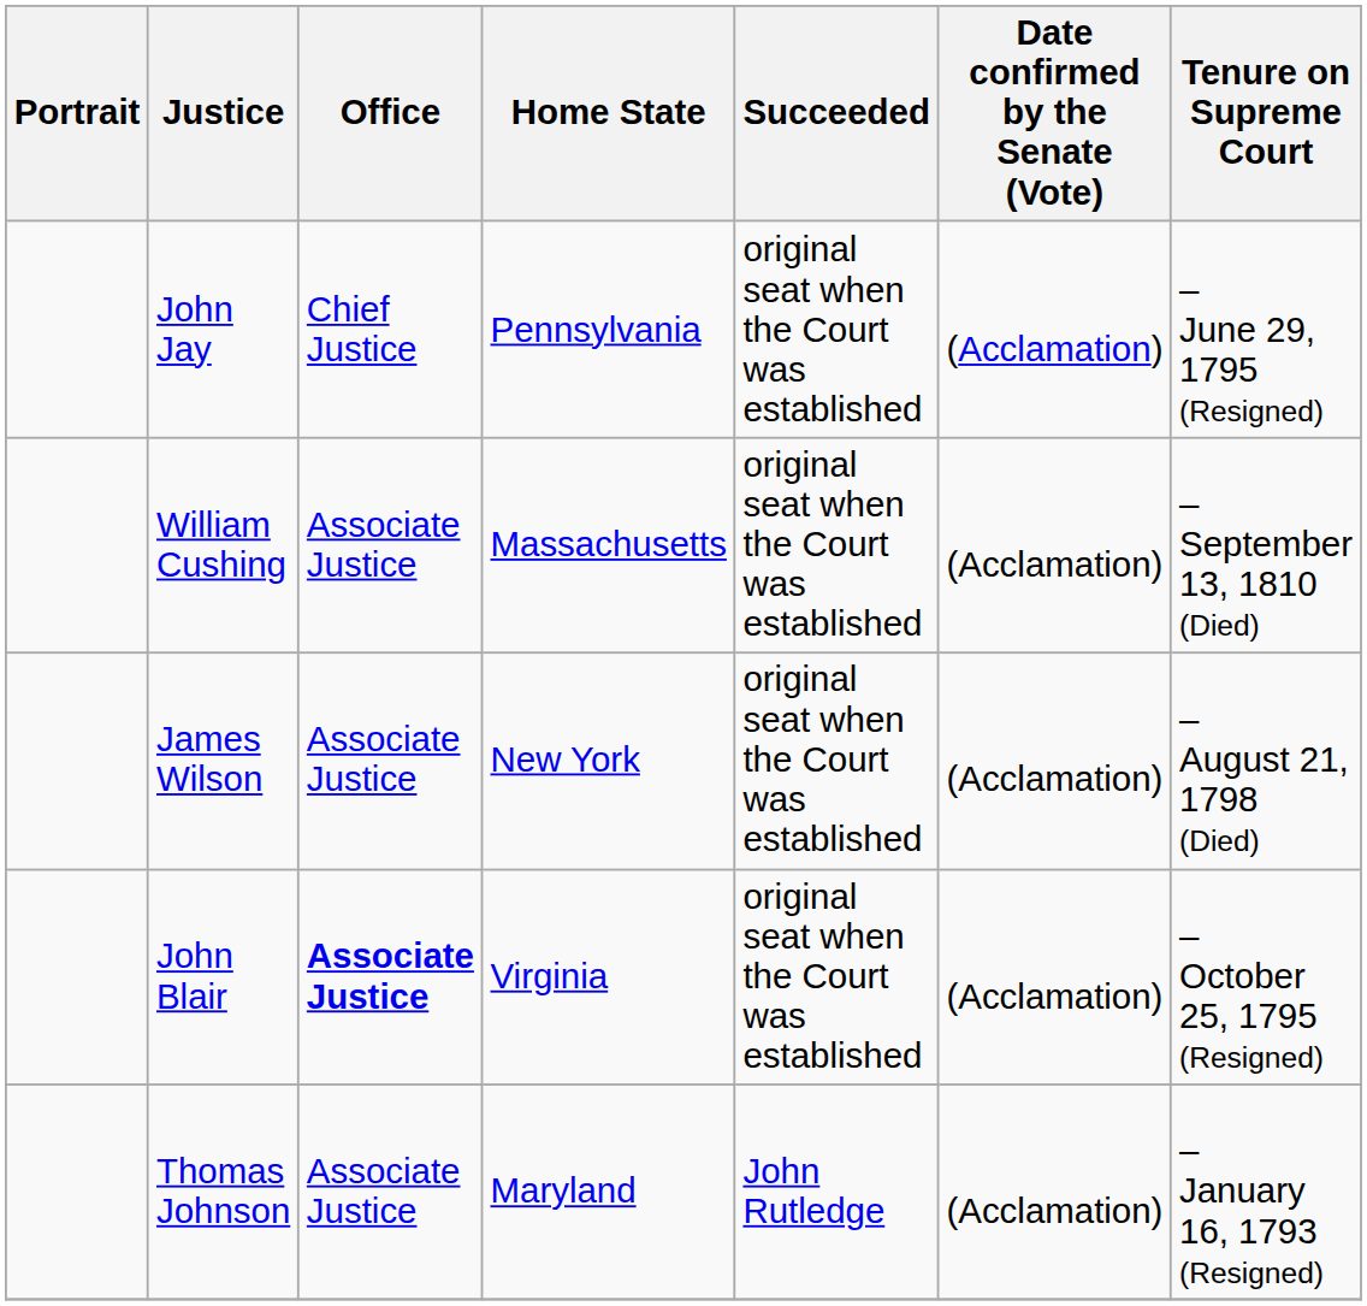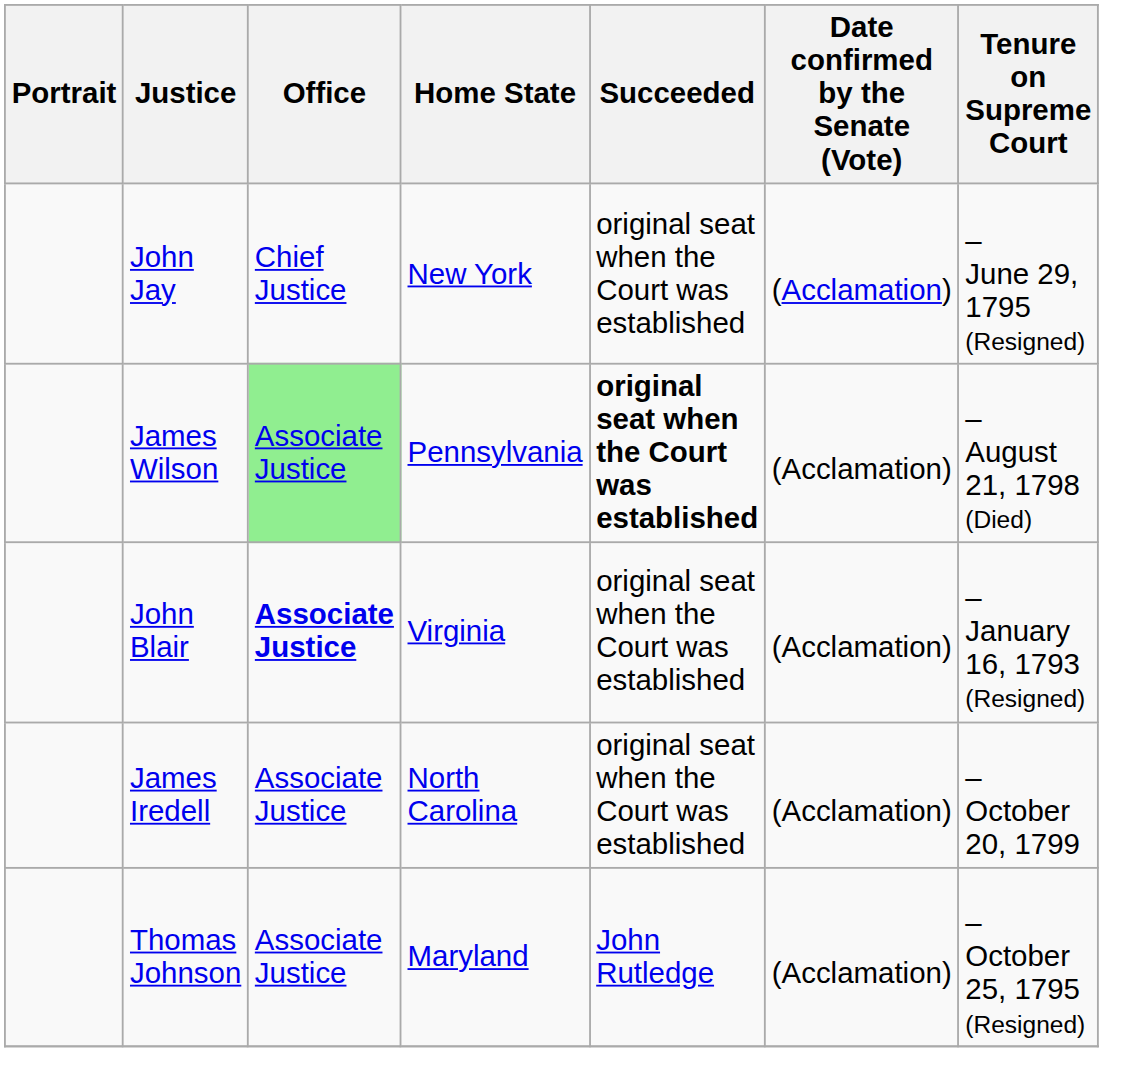 <table class="wikitable sortable">
 <tr>
 <th scope="col" style="width: 10px;">Portrait</th>
 <th scope="col" style="width: 10px;">Justice</th>
 <th scope="col" style="width: 10px;">Office</th>
 <th scope="col" style="width: 10px;">Home State</th>
 <th scope="col" style="width: 10px;">Succeeded</th>
 <th scope="col" style="width: 10px;">Date confirmed by the Senate<br>(Vote)</th>
 <th scope="col" style="width: 10px;">Tenure on Supreme Court</th>
 </tr>
 <tr>
 <td></td>
 <td><a href='#'>John Jay</a></td>
 <td><a href='#'>Chief Justice</a></td>
-<td><a href='#'>Pennsylvania</a></td>
+<td><a href='#'>New York</a></td>
 <td>original seat when the Court was established</td>
 <td><span></span><br>(<a href='#'>Acclamation</a>)</td>
 <td><br>–<br><span>June 29, 1795</span><br><small>(Resigned)</small></td>
 </tr>
 <tr>
 <td></td>
-<td><a href='#'>William Cushing</a></td>
-<td><a href='#'>Associate Justice</a></td>
-<td><a href='#'>Massachusetts</a></td>
-<td>original seat when the Court was established</td>
-<td><br>(Acclamation)</td>
-<td><br>–<br>September 13, 1810<br><small>(Died)</small></td>
-</tr>
-<tr>
-<td></td>
 <td><a href='#'>James Wilson</a></td>
-<td><a href='#'>Associate Justice</a></td>
-<td><a href='#'>New York</a></td>
-<td>original seat when the Court was established</td>
+<td style="background: lightgreen;"><a href='#'>Associate Justice</a></td>
+<td><a href='#'>Pennsylvania</a></td>
+<td><strong>original seat when the Court was established</strong></td>
 <td><br>(Acclamation)</td>
 <td><br>–<br>August 21, 1798<br><small>(Died)</small></td>
 </tr>
 <tr>
 <td></td>
 <td><a href='#'>John Blair</a></td>
 <td><strong><a href='#'>Associate Justice</a></strong></td>
 <td><a href='#'>Virginia</a></td>
 <td>original seat when the Court was established</td>
 <td><br>(Acclamation)</td>
-<td><br>–<br>October 25, 1795<br><small>(Resigned)</small></td>
+<td><br>–<br>January 16, 1793<br><small>(Resigned)</small></td>
+</tr>
+<tr>
+<td></td>
+<td><a href='#'>James Iredell</a></td>
+<td><a href='#'>Associate Justice</a></td>
+<td><a href='#'>North Carolina</a></td>
+<td>original seat when the Court was established</td>
+<td><br>(Acclamation)</td>
+<td><br>–<br><span>October 20, 1799</span><br></td>
 </tr>
 <tr>
 <td></td>
 <td><a href='#'>Thomas Johnson</a></td>
 <td><a href='#'>Associate Justice</a></td>
 <td><a href='#'>Maryland</a></td>
 <td><a href='#'>John Rutledge</a></td>
 <td><br>(Acclamation)</td>
-<td><br>–<br>January 16, 1793<br><small>(Resigned)</small></td>
+<td><br>–<br>October 25, 1795<br><small>(Resigned)</small></td>
 </tr>
 <tr>
 </tr>
 </table>
